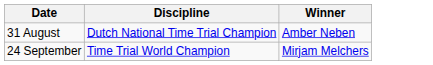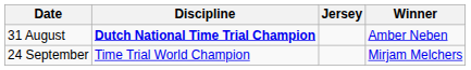 <table class="wikitable">
 <tr>
 <th>Date</th>
 <th>Discipline</th>
+<th>Jersey</th>
 <th>Winner</th>
 </tr>
 <tr>
 <td>31 August</td>
-<td><a href='#'>Dutch National Time Trial Champion</a></td>
+<td><strong><a href='#'>Dutch National Time Trial Champion</a></strong></td>
+<td></td>
 <td> <a href='#'>Amber Neben</a></td>
 </tr>
 <tr>
 <td>24 September</td>
 <td><a href='#'>Time Trial World Champion</a></td>
+<td></td>
 <td><a href='#'>Mirjam Melchers</a></td>
 </tr>
 </table>
